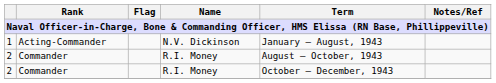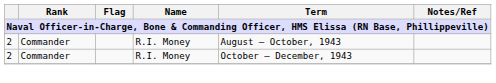 <table class="wikitable">
 <tr>
 <th></th>
 <th>Rank</th>
 <th>Flag</th>
 <th>Name</th>
 <th>Term</th>
 <th>Notes/Ref</th>
 </tr>
 <tr>
 <td colspan="6" align="center" style="background:#dcdcfe;"><strong>Naval Officer-in-Charge, Bone & Commanding Officer, HMS Elissa (RN Base, Phillippeville)</strong></td>
-</tr>
-<tr>
-<td>1</td>
-<td>Acting-Commander</td>
-<td></td>
-<td>N.V. Dickinson</td>
-<td>January – August, 1943</td>
-<td></td>
 </tr>
 <tr>
 <td>2</td>
 <td>Commander</td>
 <td></td>
 <td>R.I. Money</td>
 <td>August – October, 1943</td>
 <td></td>
 </tr>
 <tr>
 <td>2</td>
 <td>Commander</td>
 <td></td>
 <td>R.I. Money</td>
 <td>October – December, 1943</td>
 <td></td>
 </tr>
 <tr>
 </tr>
 </table>
